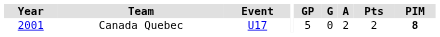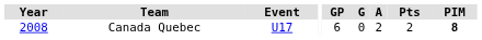 <table border="0" cellpadding="1" cellspacing="0" ID="Table3" style="text-align:center; width:40em">
 <tr ALIGN="center" bgcolor="#e0e0e0">
 <th>Year</th>
 <th>Team</th>
 <th>Event</th>
 <th rowspan="99" bgcolor="#ffffff"></th>
 <th>GP</th>
 <th>G</th>
 <th>A</th>
 <th>Pts</th>
 <th>PIM</th>
 </tr>
 <tr>
-<td><a href='#'>2001</a></td>
+<td><a href='#'>2008</a></td>
 <td>Canada Quebec</td>
 <td><a href='#'>U17</a></td>
-<td>5</td>
+<td>6</td>
 <td>0</td>
 <td>2</td>
 <td>2</td>
 <td><strong>8</strong></td>
 </tr>
 </table>
